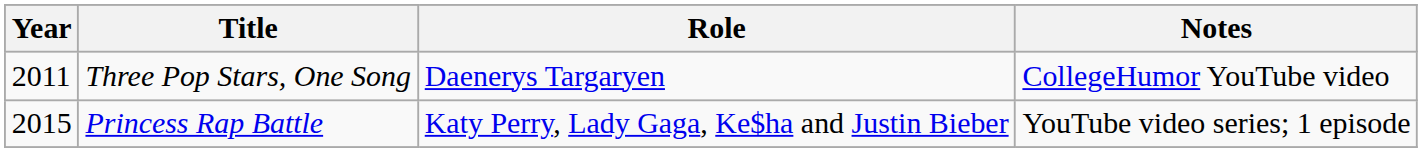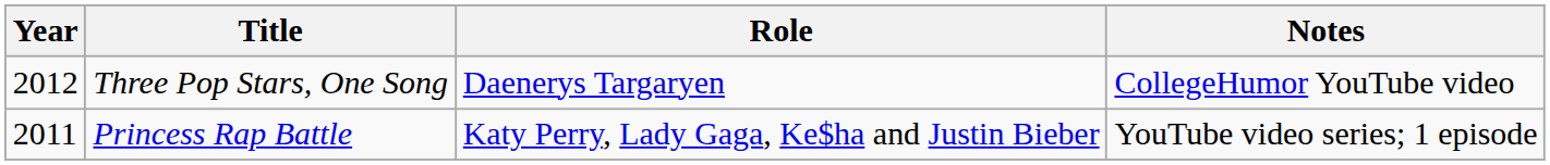 <table class="wikitable sortable">
 <tr>
 <th>Year</th>
 <th>Title</th>
 <th>Role</th>
 <th class="unsortable">Notes</th>
 </tr>
 <tr>
-<td>2011</td>
+<td>2012</td>
 <td><em>Three Pop Stars, One Song</em></td>
 <td><a href='#'>Daenerys Targaryen</a></td>
 <td><a href='#'>CollegeHumor</a> YouTube video</td>
 </tr>
 <tr>
-<td>2015</td>
+<td>2011</td>
 <td><em><a href='#'>Princess Rap Battle</a></em></td>
 <td><a href='#'>Katy Perry</a>, <a href='#'>Lady Gaga</a>, <a href='#'>Ke$ha</a> and <a href='#'>Justin Bieber</a></td>
 <td>YouTube video series; 1 episode</td>
 </tr>
 </table>
